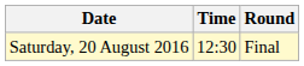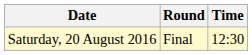 <table class="wikitable">
 <tr>
 <th>Date</th>
+<th>Round</th>
 <th>Time</th>
-<th>Round</th>
 </tr>
 <tr>
 <td style=background:lemonchiffon>Saturday, 20 August 2016</td>
+<td style=background:lemonchiffon>Final</td>
 <td style=background:lemonchiffon>12:30</td>
-<td style=background:lemonchiffon>Final</td>
 </tr>
 </table>
